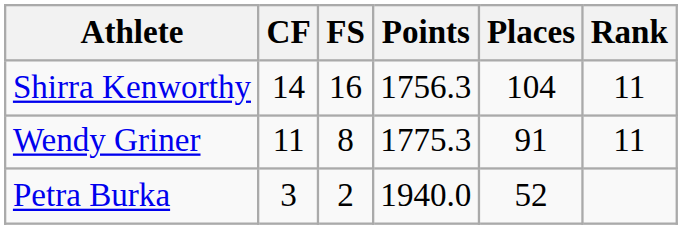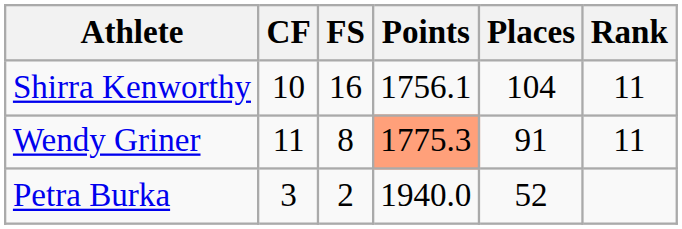 <table class="wikitable" border="1" style="font-size:90%">
 <tr>
 <th>Athlete</th>
 <th>CF</th>
 <th>FS</th>
 <th>Points</th>
 <th>Places</th>
 <th>Rank</th>
 </tr>
 <tr align=center>
 <td align=left><a href='#'>Shirra Kenworthy</a></td>
-<td>14</td>
+<td>10</td>
 <td>16</td>
-<td>1756.3</td>
+<td>1756.1</td>
 <td>104</td>
 <td>11</td>
 </tr>
 <tr align=center>
 <td align=left><a href='#'>Wendy Griner</a></td>
 <td>11</td>
 <td>8</td>
-<td>1775.3</td>
+<td style="background: lightsalmon;">1775.3</td>
 <td>91</td>
 <td>11</td>
 </tr>
 <tr align=center>
 <td align=left><a href='#'>Petra Burka</a></td>
 <td>3</td>
 <td>2</td>
 <td>1940.0</td>
 <td>52</td>
 <td></td>
 </tr>
 </table>
